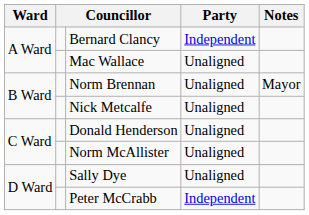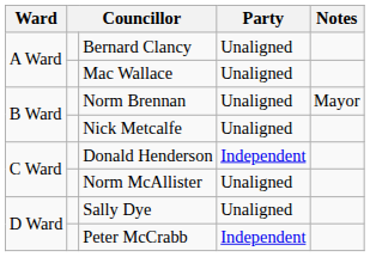 <table class="wikitable">
 <tr>
 <th>Ward</th>
 <th colspan="2">Councillor</th>
 <th>Party</th>
 <th>Notes</th>
 </tr>
 <tr>
 <td rowspan="2">A Ward</td>
 <td> </td>
 <td>Bernard Clancy</td>
-<td><a href='#'>Independent</a></td>
+<td>Unaligned</td>
 <td></td>
 </tr>
 <tr>
 <td> </td>
 <td>Mac Wallace</td>
 <td>Unaligned</td>
 <td></td>
 </tr>
 <tr>
 <td rowspan="2">B Ward</td>
 <td> </td>
 <td>Norm Brennan</td>
 <td>Unaligned</td>
 <td>Mayor</td>
 </tr>
 <tr>
 <td> </td>
 <td>Nick Metcalfe</td>
 <td>Unaligned</td>
 <td></td>
 </tr>
 <tr>
 <td rowspan="2">C Ward</td>
 <td> </td>
 <td>Donald Henderson</td>
-<td>Unaligned</td>
+<td><a href='#'>Independent</a></td>
 <td></td>
 </tr>
 <tr>
 <td> </td>
 <td>Norm McAllister</td>
 <td>Unaligned</td>
 <td></td>
 </tr>
 <tr>
 <td rowspan="2">D Ward</td>
 <td> </td>
 <td>Sally Dye</td>
 <td>Unaligned</td>
 <td></td>
 </tr>
 <tr>
 <td> </td>
 <td>Peter McCrabb</td>
 <td><a href='#'>Independent</a></td>
 <td></td>
 </tr>
 </table>
